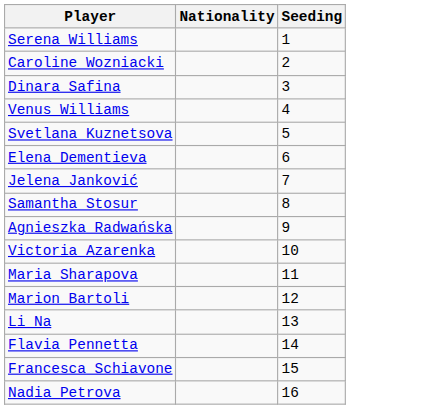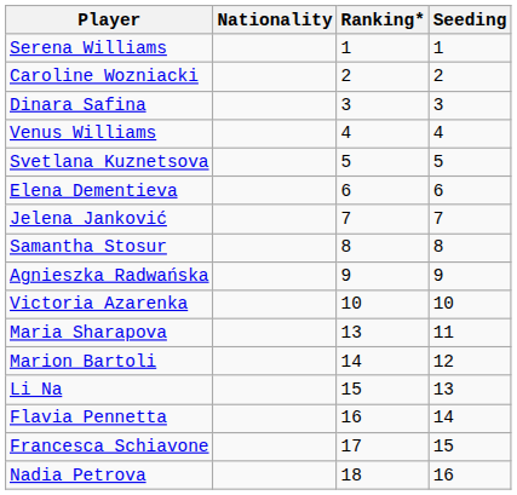 <table class="wikitable" border="1">
 <tr>
 <th>Player</th>
 <th>Nationality</th>
+<th>Ranking*</th>
 <th>Seeding</th>
 </tr>
 <tr>
 <td><a href='#'>Serena Williams</a></td>
 <td></td>
 <td>1</td>
+<td>1</td>
 </tr>
 <tr>
 <td><a href='#'>Caroline Wozniacki</a></td>
 <td></td>
+<td>2</td>
 <td>2</td>
 </tr>
 <tr>
 <td><a href='#'>Dinara Safina</a></td>
 <td></td>
 <td>3</td>
+<td>3</td>
 </tr>
 <tr>
 <td><a href='#'>Venus Williams</a></td>
 <td></td>
+<td>4</td>
 <td>4</td>
 </tr>
 <tr>
 <td><a href='#'>Svetlana Kuznetsova</a></td>
 <td></td>
 <td>5</td>
+<td>5</td>
 </tr>
 <tr>
 <td><a href='#'>Elena Dementieva</a></td>
 <td></td>
+<td>6</td>
 <td>6</td>
 </tr>
 <tr>
 <td><a href='#'>Jelena Janković</a></td>
 <td></td>
 <td>7</td>
+<td>7</td>
 </tr>
 <tr>
 <td><a href='#'>Samantha Stosur</a></td>
 <td></td>
+<td>8</td>
 <td>8</td>
 </tr>
 <tr>
 <td><a href='#'>Agnieszka Radwańska</a></td>
 <td></td>
 <td>9</td>
+<td>9</td>
 </tr>
 <tr>
 <td><a href='#'>Victoria Azarenka</a></td>
 <td></td>
 <td>10</td>
+<td>10</td>
 </tr>
 <tr>
 <td><a href='#'>Maria Sharapova</a></td>
 <td></td>
+<td>13</td>
 <td>11</td>
 </tr>
 <tr>
 <td><a href='#'>Marion Bartoli</a></td>
 <td></td>
+<td>14</td>
 <td>12</td>
 </tr>
 <tr>
 <td><a href='#'>Li Na</a></td>
 <td></td>
+<td>15</td>
 <td>13</td>
 </tr>
 <tr>
 <td><a href='#'>Flavia Pennetta</a></td>
 <td></td>
+<td>16</td>
 <td>14</td>
 </tr>
 <tr>
 <td><a href='#'>Francesca Schiavone</a></td>
 <td></td>
+<td>17</td>
 <td>15</td>
 </tr>
 <tr>
 <td><a href='#'>Nadia Petrova</a></td>
 <td></td>
+<td>18</td>
 <td>16</td>
 </tr>
 </table>
